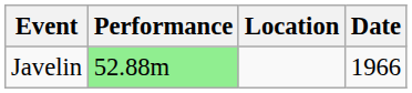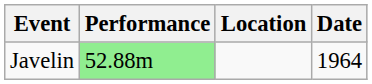 <table class="wikitable" style="border-collapse: collapse; font-size: 95%;">
 <tr>
 <th scope="col">Event</th>
 <th scope="col">Performance</th>
 <th scope="col">Location</th>
 <th scope="col">Date</th>
 </tr>
 <tr>
 <td>Javelin</td>
 <td style="background: lightgreen;">52.88m</td>
 <td></td>
-<td>1966</td>
+<td>1964</td>
 </tr>
 </table>
